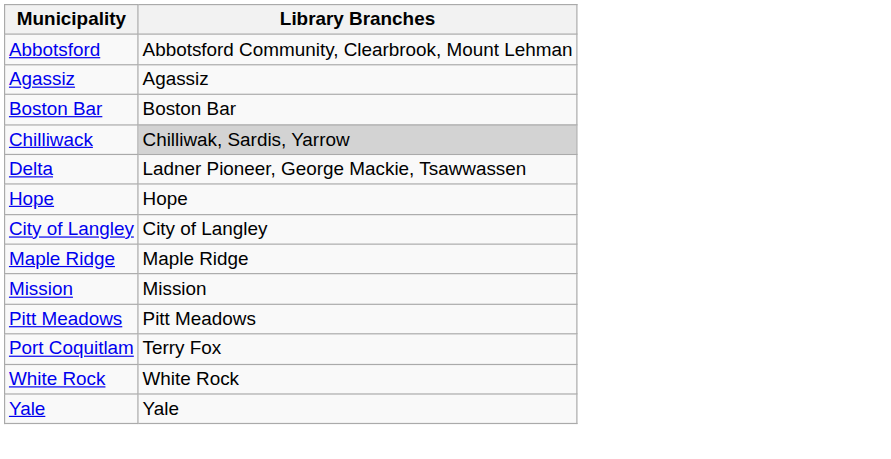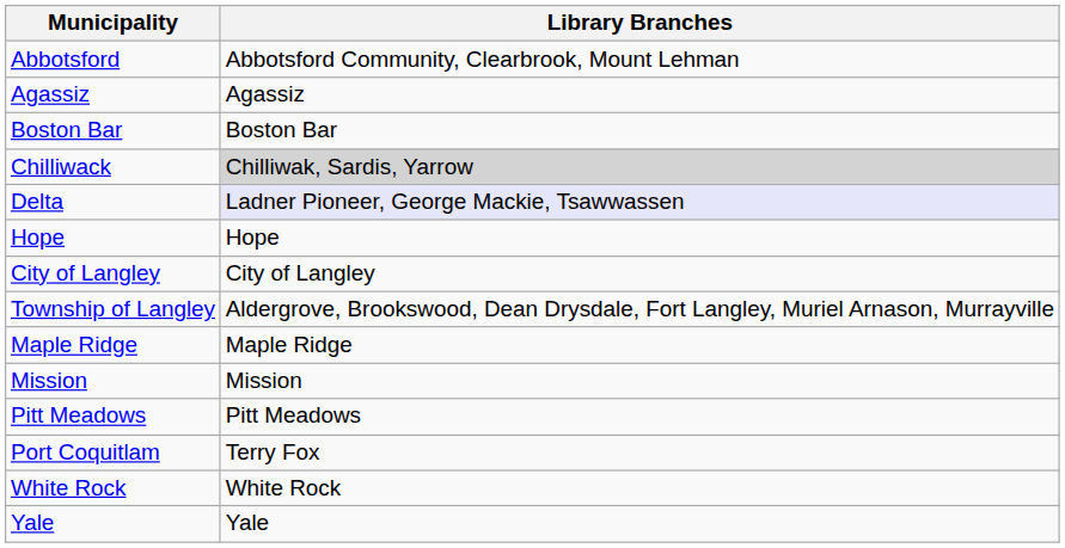 <table class="wikitable">
 <tr>
 <th>Municipality</th>
 <th>Library Branches</th>
 </tr>
 <tr>
 <td><a href='#'>Abbotsford</a></td>
 <td>Abbotsford Community, Clearbrook, Mount Lehman</td>
 </tr>
 <tr>
 <td><a href='#'>Agassiz</a></td>
 <td>Agassiz</td>
 </tr>
 <tr>
 <td><a href='#'>Boston Bar</a></td>
 <td>Boston Bar</td>
 </tr>
 <tr>
 <td><a href='#'>Chilliwack</a></td>
 <td style="background: lightgrey;">Chilliwak, Sardis, Yarrow</td>
 </tr>
 <tr>
 <td><a href='#'>Delta</a></td>
-<td>Ladner Pioneer, George Mackie, Tsawwassen</td>
+<td style="background: lavender;">Ladner Pioneer, George Mackie, Tsawwassen</td>
 </tr>
 <tr>
 <td><a href='#'>Hope</a></td>
 <td>Hope</td>
 </tr>
 <tr>
 <td><a href='#'>City of Langley</a></td>
 <td>City of Langley</td>
+</tr>
+<tr>
+<td><a href='#'>Township of Langley</a></td>
+<td>Aldergrove, Brookswood, Dean Drysdale, Fort Langley, Muriel Arnason, Murrayville</td>
 </tr>
 <tr>
 <td><a href='#'>Maple Ridge</a></td>
 <td>Maple Ridge</td>
 </tr>
 <tr>
 <td><a href='#'>Mission</a></td>
 <td>Mission</td>
 </tr>
 <tr>
 <td><a href='#'>Pitt Meadows</a></td>
 <td>Pitt Meadows</td>
 </tr>
 <tr>
 <td><a href='#'>Port Coquitlam</a></td>
 <td>Terry Fox</td>
 </tr>
 <tr>
 <td><a href='#'>White Rock</a></td>
 <td>White Rock</td>
 </tr>
 <tr>
 <td><a href='#'>Yale</a></td>
 <td>Yale</td>
 </tr>
 </table>
